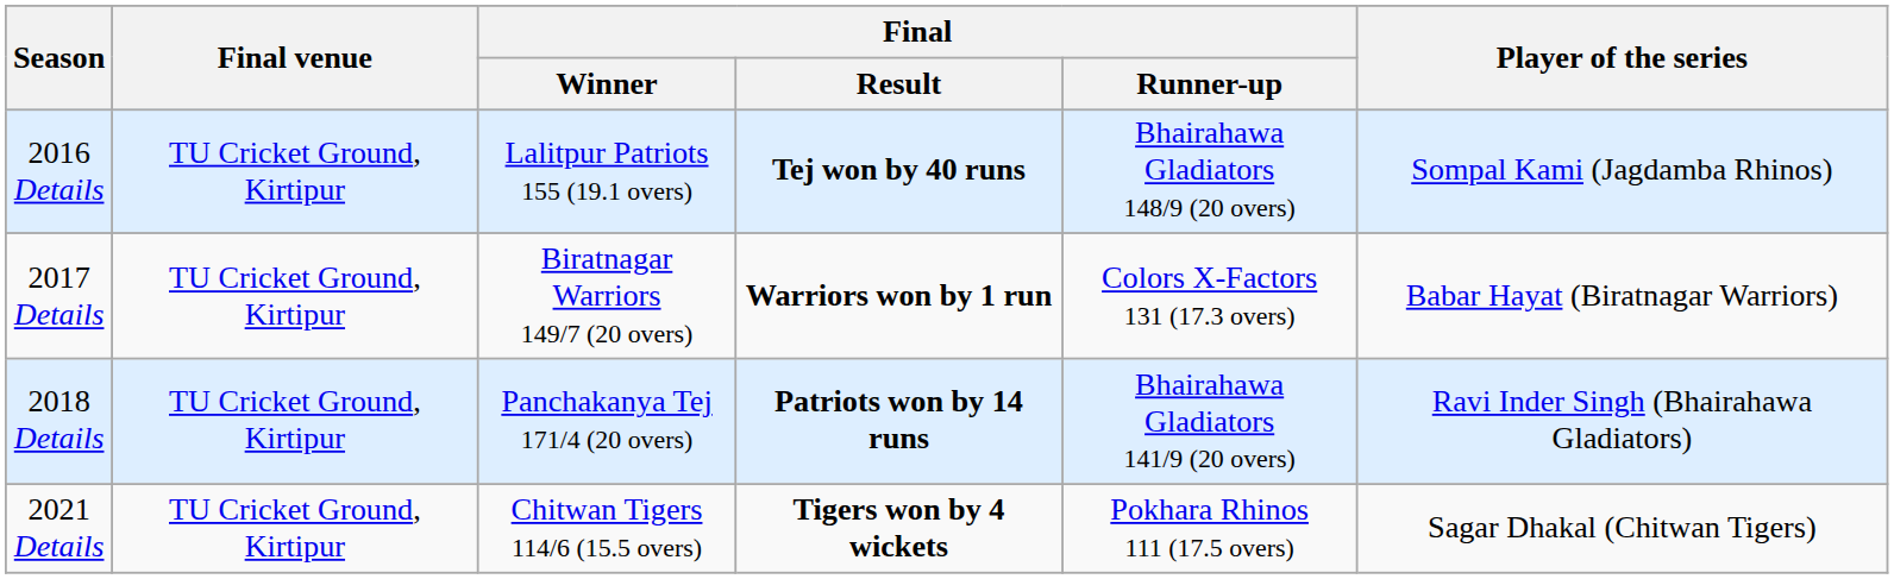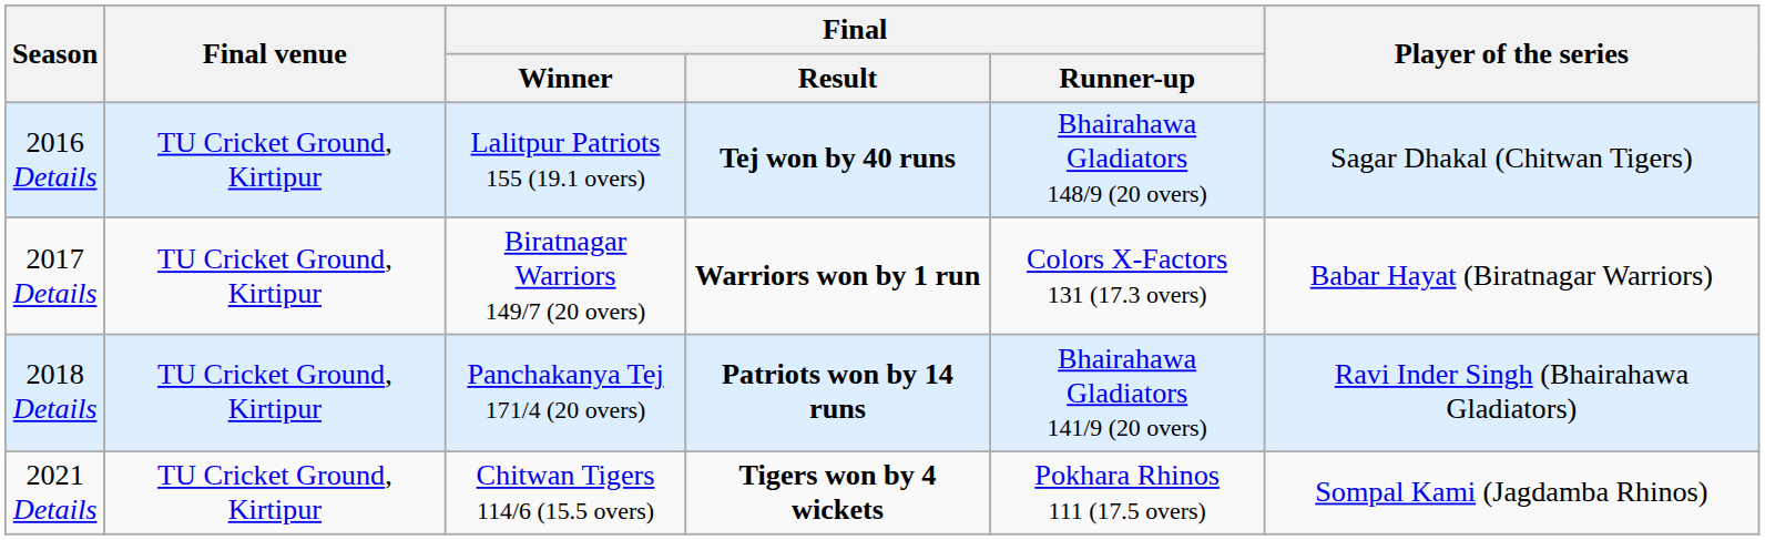 <table class="wikitable" style="font-size:90%; text-align: center;">
 <tr>
 <th rowspan="2">Season</th>
 <th rowspan="2">Final venue</th>
 <th colspan=3>Final</th>
 <th rowspan="2">Player of the series</th>
 </tr>
 <tr>
 <th>Winner</th>
 <th>Result</th>
 <th>Runner-up</th>
 </tr>
 <tr style="background:#ddeeff;">
 <td>2016<br><em><a href='#'>Details</a></em></td>
 <td><a href='#'>TU Cricket Ground</a>, <a href='#'>Kirtipur</a></td>
 <td><a href='#'>Lalitpur Patriots</a><br><small> 155 (19.1 overs)</small></td>
 <td><strong>Tej won by 40 runs</strong><br></td>
 <td><a href='#'>Bhairahawa Gladiators</a><br><small>148/9 (20 overs)</small></td>
-<td><a href='#'>Sompal Kami</a> (Jagdamba Rhinos)</td>
+<td>Sagar Dhakal (Chitwan Tigers)</td>
 </tr>
 <tr>
 <td>2017<br><em><a href='#'>Details</a></em></td>
 <td><a href='#'>TU Cricket Ground</a>, <a href='#'>Kirtipur</a></td>
 <td><a href='#'>Biratnagar Warriors</a><br><small> 149/7 (20 overs)</small></td>
 <td><strong>Warriors won by 1 run</strong><br></td>
 <td><a href='#'>Colors X-Factors</a><br><small>131 (17.3 overs)</small></td>
 <td><a href='#'>Babar Hayat</a> (Biratnagar Warriors)</td>
 </tr>
 <tr style="background:#ddeeff;">
 <td>2018<br><em><a href='#'>Details</a></em></td>
 <td><a href='#'>TU Cricket Ground</a>, <a href='#'>Kirtipur</a></td>
 <td><a href='#'>Panchakanya Tej</a><br><small> 171/4 (20 overs)</small></td>
 <td><strong>Patriots won by 14 runs</strong><br></td>
 <td><a href='#'>Bhairahawa Gladiators</a><br><small>141/9 (20 overs)</small></td>
 <td><a href='#'>Ravi Inder Singh</a> (Bhairahawa Gladiators)</td>
 </tr>
 <tr>
 <td>2021<br><em><a href='#'>Details</a></em></td>
 <td><a href='#'>TU Cricket Ground</a>, <a href='#'>Kirtipur</a></td>
 <td><a href='#'>Chitwan Tigers</a><br><small>114/6 (15.5 overs)</small></td>
 <td><strong>Tigers won by 4 wickets</strong><br></td>
 <td><a href='#'>Pokhara Rhinos</a><br><small>111 (17.5 overs)</small></td>
-<td>Sagar Dhakal (Chitwan Tigers)</td>
+<td><a href='#'>Sompal Kami</a> (Jagdamba Rhinos)</td>
 </tr>
 </table>
